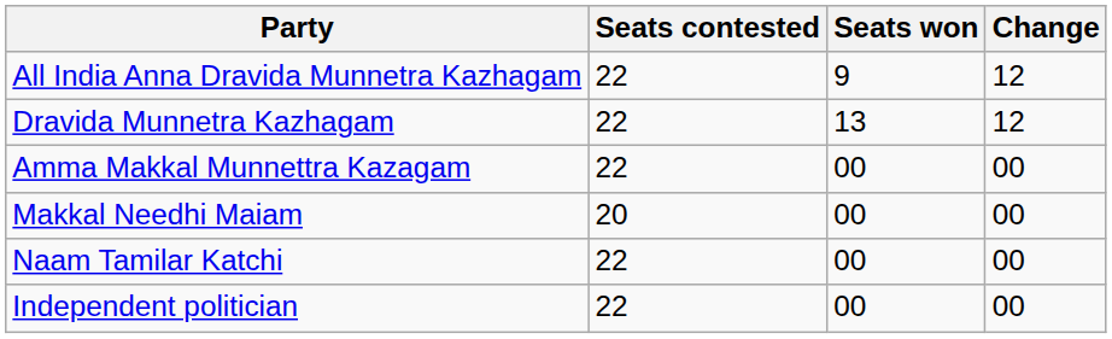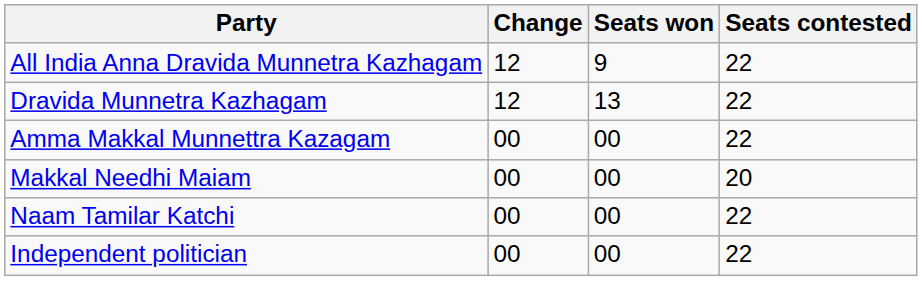 <table class="wikitable">
 <tr>
 <th>Party</th>
+<th>Change</th>
+<th>Seats won</th>
 <th>Seats contested</th>
-<th>Seats won</th>
-<th>Change</th>
 </tr>
 <tr --->
 <td><a href='#'>All India Anna Dravida Munnetra Kazhagam</a></td>
+<td>12</td>
+<td>9</td>
 <td>22</td>
-<td>9</td>
-<td>12</td>
 </tr>
 <tr --->
 <td><a href='#'>Dravida Munnetra Kazhagam</a></td>
+<td>12</td>
+<td>13</td>
 <td>22</td>
-<td>13</td>
-<td>12</td>
 </tr>
 <tr --->
 <td><a href='#'>Amma Makkal Munnettra Kazagam</a></td>
-<td>22</td>
 <td>00</td>
 <td>00</td>
+<td>22</td>
 </tr>
 <tr --->
 <td><a href='#'>Makkal Needhi Maiam</a></td>
-<td>20</td>
 <td>00</td>
 <td>00</td>
+<td>20</td>
 </tr>
 <tr --->
 <td><a href='#'>Naam Tamilar Katchi</a></td>
-<td>22</td>
 <td>00</td>
 <td>00</td>
+<td>22</td>
 </tr>
 <tr --->
 <td><a href='#'>Independent politician</a></td>
-<td>22</td>
 <td>00</td>
 <td>00</td>
+<td>22</td>
 </tr>
 </table>
